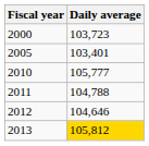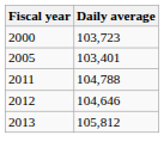 <table class="wikitable">
 <tr>
 <th>Fiscal year</th>
 <th>Daily average</th>
 </tr>
 <tr>
 <td>2000</td>
 <td>103,723</td>
 </tr>
 <tr>
 <td>2005</td>
 <td>103,401</td>
 </tr>
 <tr>
-<td>2010</td>
-<td>105,777</td>
-</tr>
-<tr>
 <td>2011</td>
 <td>104,788</td>
 </tr>
 <tr>
 <td>2012</td>
 <td>104,646</td>
 </tr>
 <tr>
 <td>2013</td>
-<td style="background: gold;">105,812</td>
+<td>105,812</td>
 </tr>
 </table>
